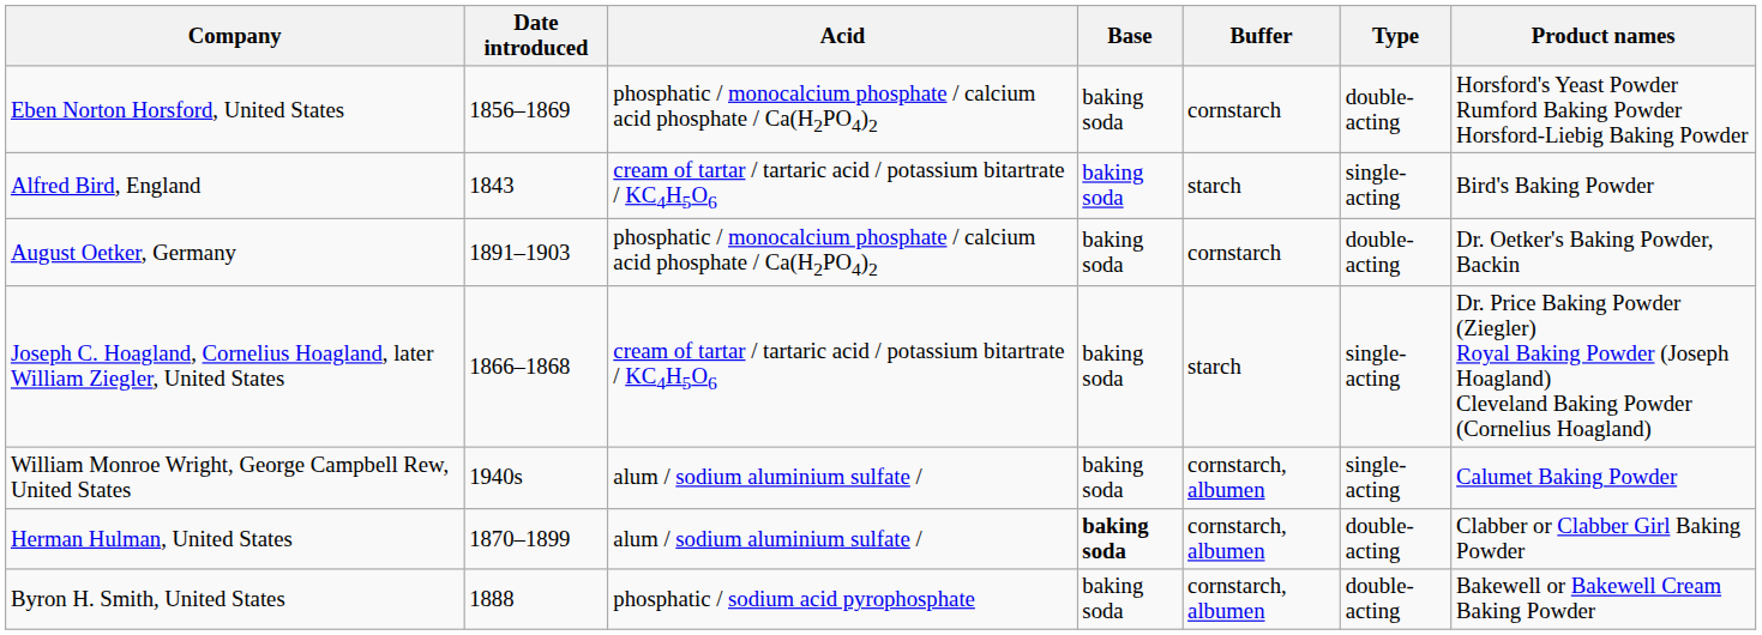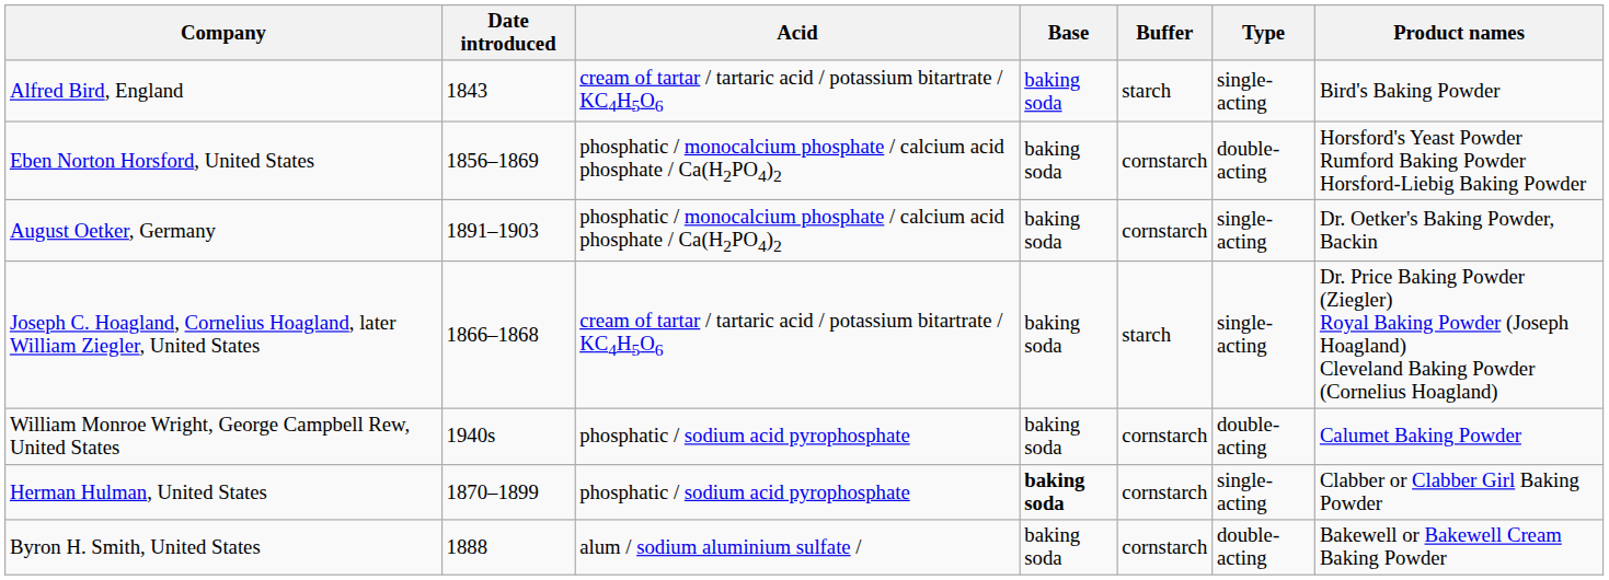 <table class="wikitable sortable">
 <tr>
 <th>Company</th>
 <th>Date introduced</th>
 <th>Acid</th>
 <th>Base</th>
 <th>Buffer</th>
 <th>Type</th>
 <th>Product names</th>
 </tr>
 <tr>
+<td><a href='#'>Alfred Bird</a>, England</td>
+<td>1843</td>
+<td><a href='#'>cream of tartar</a> / tartaric acid / potassium bitartrate / <a href='#'>K</a><a href='#'>C<sub>4</sub></a><a href='#'>H<sub>5</sub></a><a href='#'>O<sub>6</sub></a></td>
+<td><a href='#'>baking soda</a></td>
+<td>starch</td>
+<td>single-acting</td>
+<td>Bird's Baking Powder</td>
+</tr>
+<tr>
 <td><a href='#'>Eben Norton Horsford</a>, United States</td>
 <td>1856–1869</td>
 <td>phosphatic / <a href='#'>monocalcium phosphate</a> / calcium acid phosphate / Ca(H<sub>2</sub>PO<sub>4</sub>)<sub>2</sub></td>
 <td>baking soda</td>
 <td>cornstarch</td>
 <td>double-acting</td>
 <td>Horsford's Yeast Powder<br>Rumford Baking Powder<br>Horsford-Liebig Baking Powder</td>
 </tr>
 <tr>
-<td><a href='#'>Alfred Bird</a>, England</td>
-<td>1843</td>
-<td><a href='#'>cream of tartar</a> / tartaric acid / potassium bitartrate / <a href='#'>K</a><a href='#'>C<sub>4</sub></a><a href='#'>H<sub>5</sub></a><a href='#'>O<sub>6</sub></a></td>
-<td><a href='#'>baking soda</a></td>
-<td>starch</td>
-<td>single-acting</td>
-<td>Bird's Baking Powder</td>
-</tr>
-<tr>
 <td><a href='#'>August Oetker</a>, Germany</td>
 <td>1891–1903</td>
 <td>phosphatic / <a href='#'>monocalcium phosphate</a> / calcium acid phosphate / Ca(H<sub>2</sub>PO<sub>4</sub>)<sub>2</sub></td>
 <td>baking soda</td>
 <td>cornstarch</td>
-<td>double-acting</td>
+<td>single-acting</td>
 <td>Dr. Oetker's Baking Powder, Backin</td>
 </tr>
 <tr>
 <td><a href='#'>Joseph C. Hoagland</a>, <a href='#'>Cornelius Hoagland</a>, later <a href='#'>William Ziegler</a>, United States</td>
 <td>1866–1868</td>
 <td><a href='#'>cream of tartar</a> / tartaric acid / potassium bitartrate / <a href='#'>K</a><a href='#'>C<sub>4</sub></a><a href='#'>H<sub>5</sub></a><a href='#'>O<sub>6</sub></a></td>
 <td>baking soda</td>
 <td>starch</td>
 <td>single-acting</td>
 <td>Dr. Price Baking Powder (Ziegler)<br><a href='#'>Royal Baking Powder</a> (Joseph Hoagland)<br>Cleveland Baking Powder (Cornelius Hoagland)</td>
 </tr>
 <tr>
 <td>William Monroe Wright, George Campbell Rew, United States</td>
 <td>1940s</td>
-<td>alum / <a href='#'>sodium aluminium sulfate</a> / </td>
+<td>phosphatic / <a href='#'>sodium acid pyrophosphate</a></td>
 <td>baking soda</td>
-<td>cornstarch, <a href='#'>albumen</a></td>
-<td>single-acting</td>
+<td>cornstarch</td>
+<td>double-acting</td>
 <td><a href='#'>Calumet Baking Powder</a></td>
 </tr>
 <tr>
 <td><a href='#'>Herman Hulman</a>, United States</td>
 <td>1870–1899</td>
-<td>alum / <a href='#'>sodium aluminium sulfate</a> / </td>
+<td>phosphatic / <a href='#'>sodium acid pyrophosphate</a></td>
 <td><strong>baking soda</strong></td>
-<td>cornstarch, <a href='#'>albumen</a></td>
-<td>double-acting</td>
+<td>cornstarch</td>
+<td>single-acting</td>
 <td>Clabber or <a href='#'>Clabber Girl</a> Baking Powder</td>
 </tr>
 <tr>
 <td>Byron H. Smith, United States</td>
 <td>1888</td>
-<td>phosphatic / <a href='#'>sodium acid pyrophosphate</a></td>
+<td>alum / <a href='#'>sodium aluminium sulfate</a> / </td>
 <td>baking soda</td>
-<td>cornstarch, <a href='#'>albumen</a></td>
+<td>cornstarch</td>
 <td>double-acting</td>
 <td>Bakewell or <a href='#'>Bakewell Cream</a> Baking Powder</td>
 </tr>
 </table>
